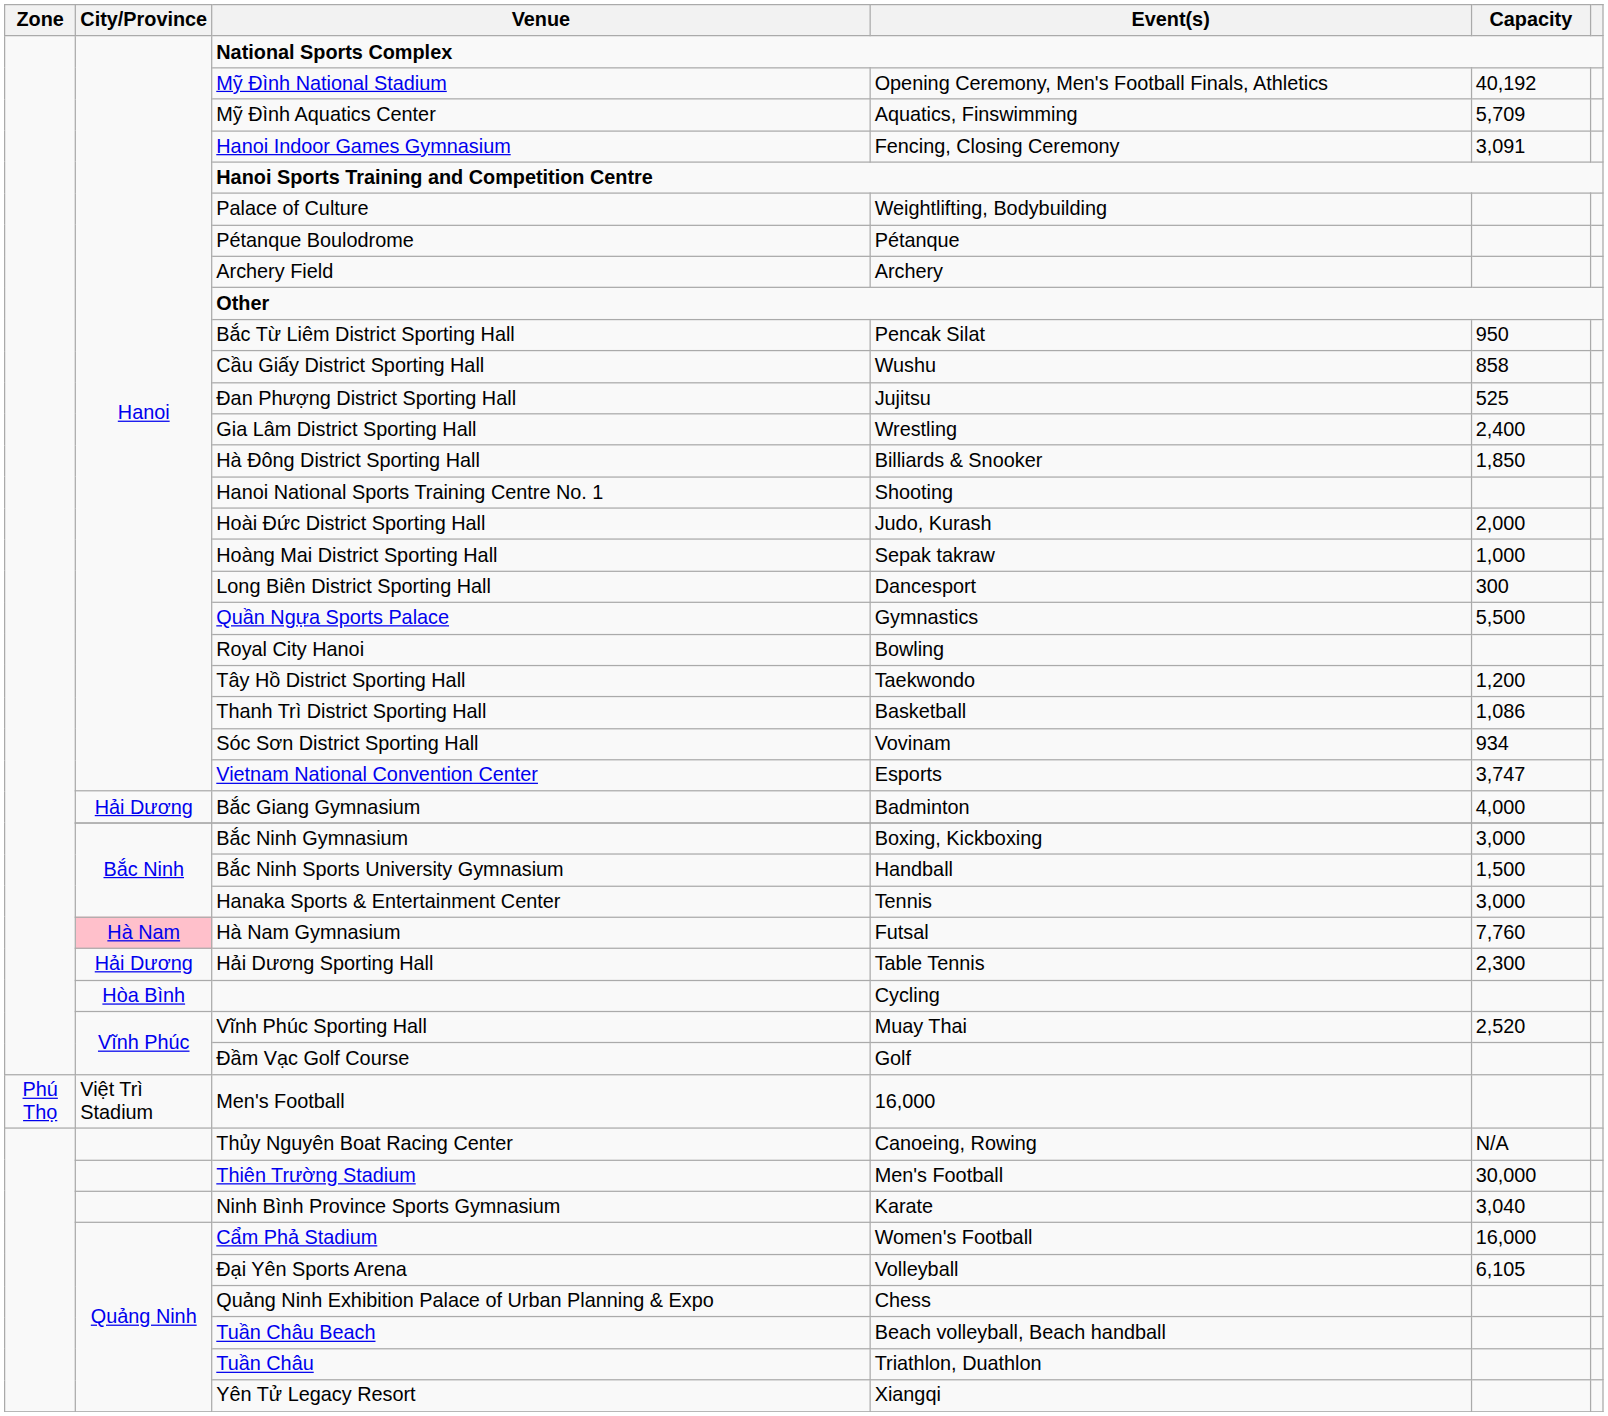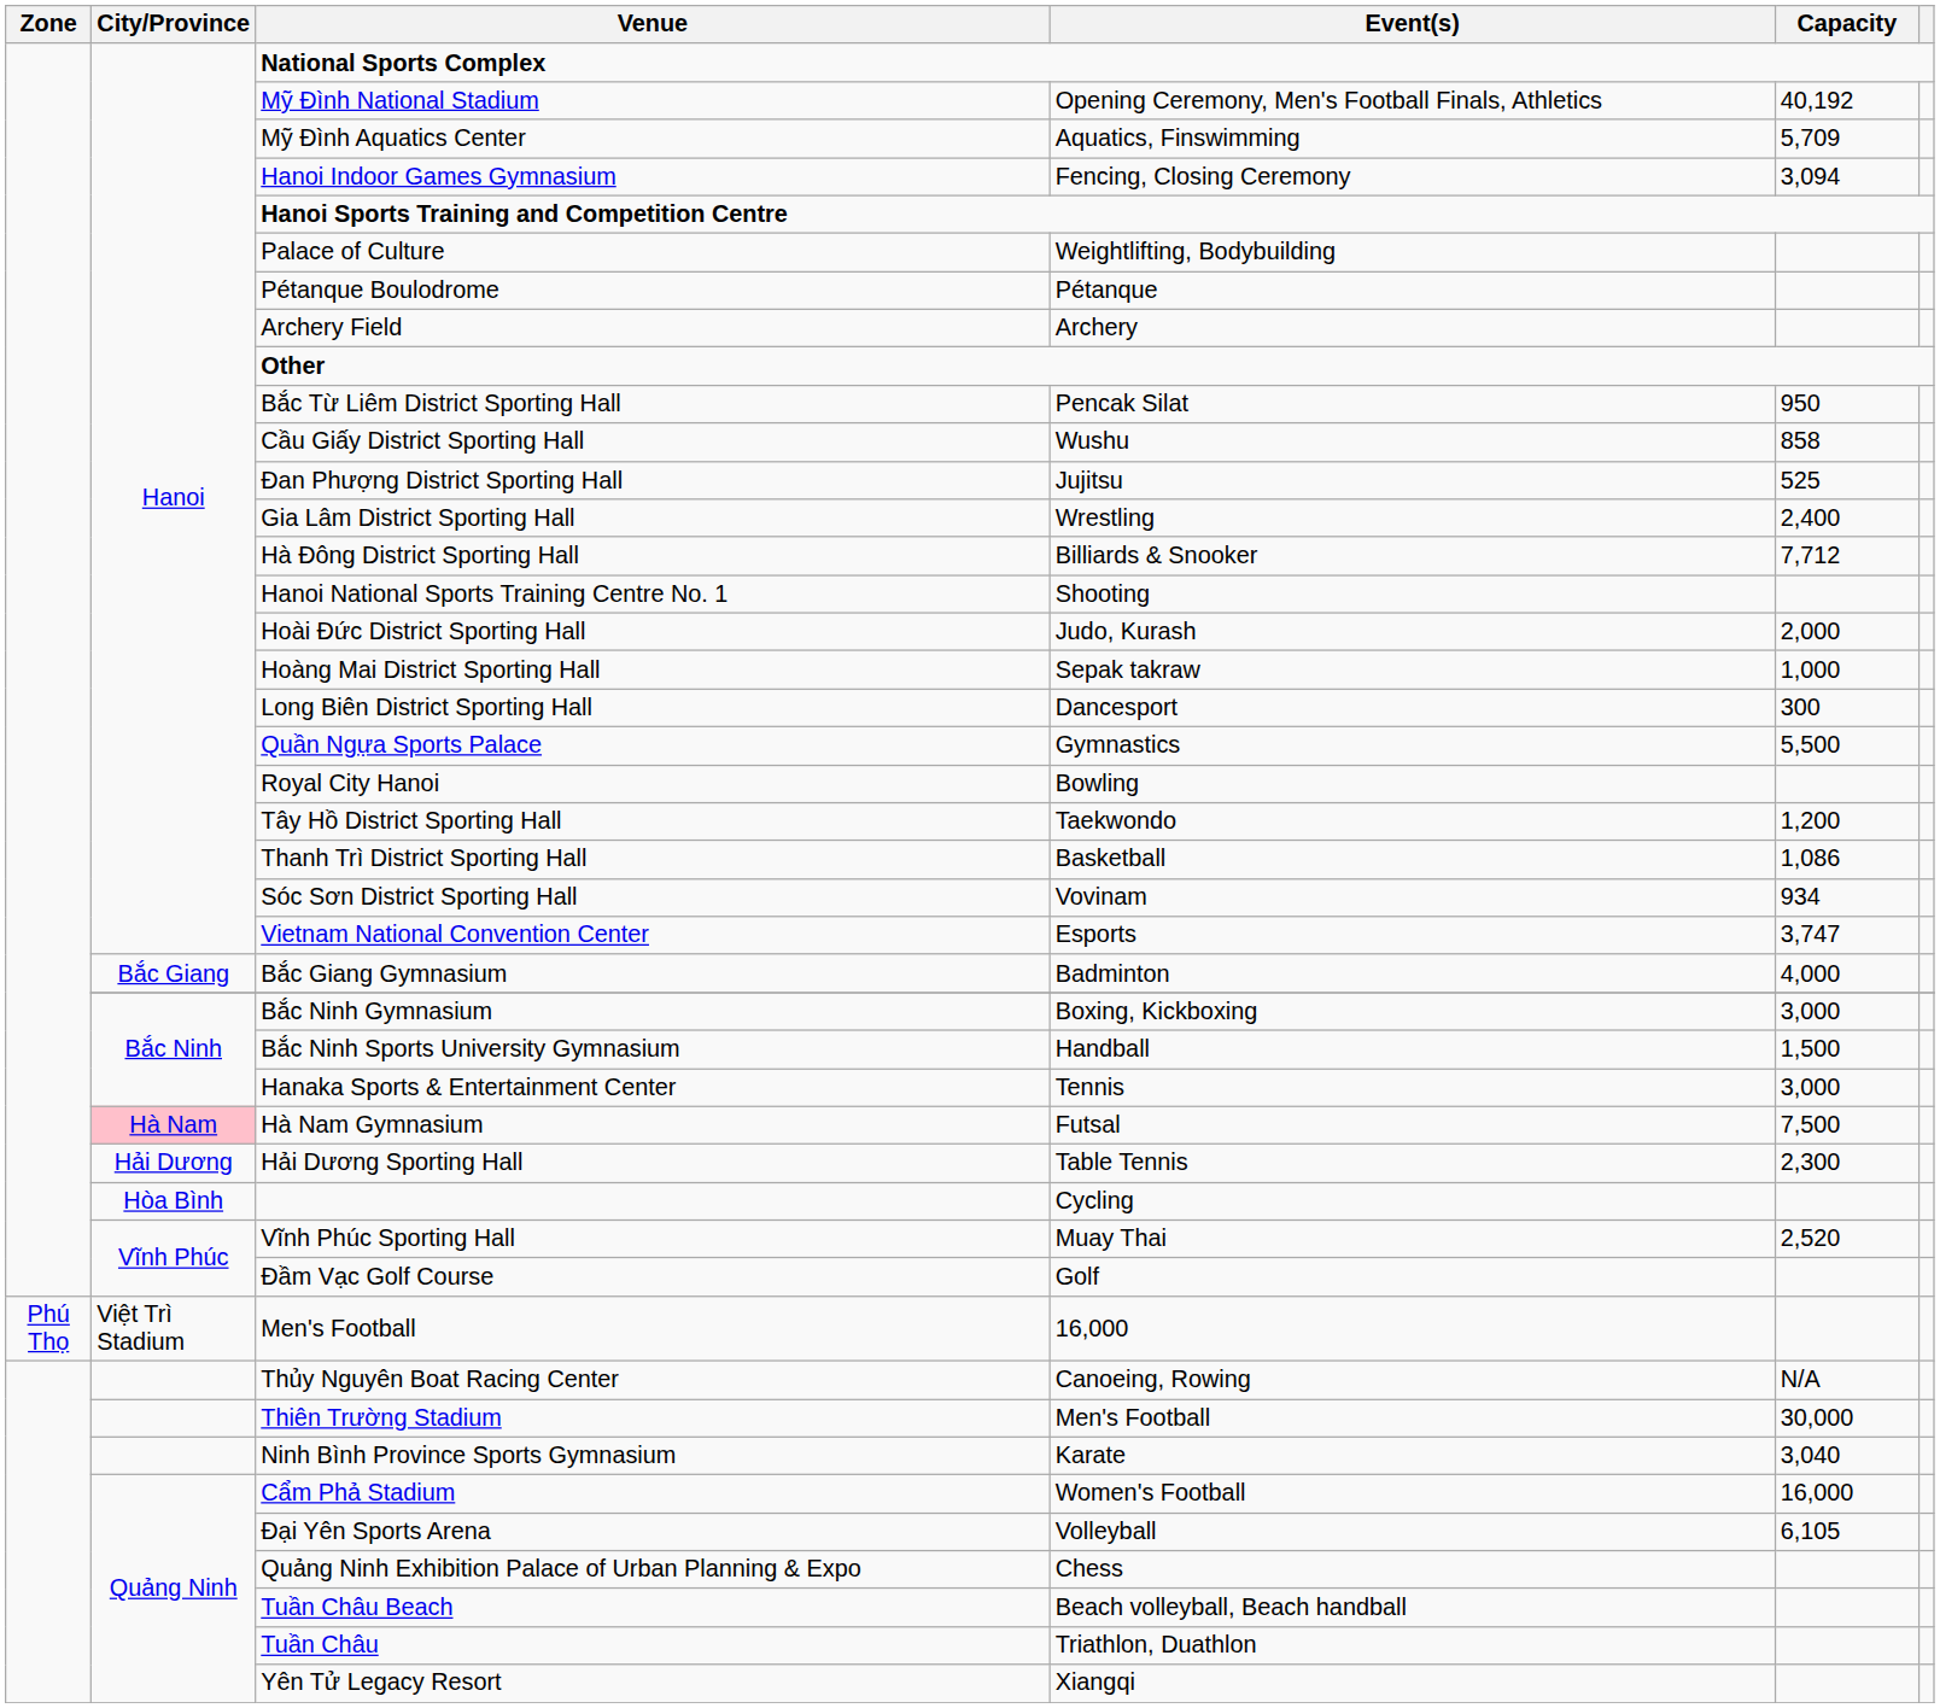 <table class="wikitable" style="width: 65%">
 <tr>
 <th width="50px">Zone</th>
 <th width="80px">City/Province</th>
 <th>Venue</th>
 <th>Event(s)</th>
 <th>Capacity</th>
 <th></th>
 </tr>
 <tr>
 <td rowspan="34" align="center"></td>
 <td rowspan="24" align="center"><a href='#'>Hanoi</a></td>
 <td colspan="4"><strong>National Sports Complex</strong></td>
 </tr>
 <tr>
 <td><a href='#'>Mỹ Đình National Stadium</a></td>
 <td>Opening Ceremony, Men's Football Finals, Athletics</td>
 <td>40,192</td>
 <td></td>
 </tr>
 <tr>
 <td>Mỹ Đình Aquatics Center</td>
 <td>Aquatics, Finswimming</td>
 <td>5,709</td>
 <td></td>
 </tr>
 <tr>
 <td><a href='#'>Hanoi Indoor Games Gymnasium</a></td>
 <td>Fencing, Closing Ceremony</td>
-<td>3,091</td>
+<td>3,094</td>
 <td></td>
 </tr>
 <tr>
 <td colspan="4"><strong>Hanoi Sports Training and Competition Centre</strong></td>
 </tr>
 <tr>
 <td>Palace of Culture</td>
 <td>Weightlifting, Bodybuilding</td>
 <td></td>
 <td></td>
 </tr>
 <tr>
 <td>Pétanque Boulodrome</td>
 <td>Pétanque</td>
 <td></td>
 <td></td>
 </tr>
 <tr>
 <td>Archery Field</td>
 <td>Archery</td>
 <td></td>
 <td></td>
 </tr>
 <tr>
 <td colspan="4"><strong>Other</strong></td>
 </tr>
 <tr>
 <td>Bắc Từ Liêm District Sporting Hall</td>
 <td>Pencak Silat</td>
 <td>950</td>
 <td></td>
 </tr>
 <tr>
 <td>Cầu Giấy District Sporting Hall</td>
 <td>Wushu</td>
 <td>858</td>
 <td></td>
 </tr>
 <tr>
 <td>Đan Phượng District Sporting Hall</td>
 <td>Jujitsu</td>
 <td>525</td>
 <td></td>
 </tr>
 <tr>
 <td>Gia Lâm District Sporting Hall</td>
 <td>Wrestling</td>
 <td>2,400</td>
 <td></td>
 </tr>
 <tr>
 <td>Hà Đông District Sporting Hall</td>
 <td>Billiards & Snooker</td>
-<td>1,850</td>
+<td>7,712</td>
 <td></td>
 </tr>
 <tr>
 <td>Hanoi National Sports Training Centre No. 1</td>
 <td>Shooting</td>
 <td></td>
 <td></td>
 </tr>
 <tr>
 <td>Hoài Đức District Sporting Hall</td>
 <td>Judo, Kurash</td>
 <td>2,000</td>
 <td></td>
 </tr>
 <tr>
 <td>Hoàng Mai District Sporting Hall</td>
 <td>Sepak takraw</td>
 <td>1,000</td>
 <td></td>
 </tr>
 <tr>
 <td>Long Biên District Sporting Hall</td>
 <td>Dancesport</td>
 <td>300</td>
 <td></td>
 </tr>
 <tr>
 <td><a href='#'>Quần Ngựa Sports Palace</a></td>
 <td>Gymnastics</td>
 <td>5,500</td>
 <td></td>
 </tr>
 <tr>
 <td>Royal City Hanoi</td>
 <td>Bowling</td>
 <td></td>
 <td></td>
 </tr>
 <tr>
 <td>Tây Hồ District Sporting Hall</td>
 <td>Taekwondo</td>
 <td>1,200</td>
 <td></td>
 </tr>
 <tr>
 <td>Thanh Trì District Sporting Hall</td>
 <td>Basketball</td>
 <td>1,086</td>
 <td></td>
 </tr>
 <tr>
 <td>Sóc Sơn District Sporting Hall</td>
 <td>Vovinam</td>
 <td>934</td>
 <td></td>
 </tr>
 <tr>
 <td><a href='#'>Vietnam National Convention Center</a></td>
 <td>Esports</td>
 <td>3,747</td>
 <td></td>
 </tr>
 <tr>
-<td align="center"><a href='#'>Hải Dương</a></td>
+<td align="center"><a href='#'>Bắc Giang</a></td>
 <td>Bắc Giang Gymnasium</td>
 <td>Badminton</td>
 <td>4,000</td>
 <td></td>
 </tr>
 <tr>
 </tr>
 <tr>
 <td rowspan="3" align="center"><a href='#'>Bắc Ninh</a></td>
 <td>Bắc Ninh Gymnasium</td>
 <td>Boxing, Kickboxing</td>
 <td>3,000</td>
 <td></td>
 </tr>
 <tr>
 <td>Bắc Ninh Sports University Gymnasium</td>
 <td>Handball</td>
 <td>1,500</td>
 <td></td>
 </tr>
 <tr>
 <td>Hanaka Sports & Entertainment Center</td>
 <td>Tennis</td>
 <td>3,000</td>
 <td></td>
 </tr>
 <tr>
 <td align="center" align="center" style="background: pink;"><a href='#'>Hà Nam</a></td>
 <td>Hà Nam Gymnasium</td>
 <td>Futsal</td>
-<td>7,760</td>
+<td>7,500</td>
 <td></td>
 </tr>
 <tr>
 <td align="center"><a href='#'>Hải Dương</a></td>
 <td>Hải Dương Sporting Hall</td>
 <td>Table Tennis</td>
 <td>2,300</td>
 <td></td>
 </tr>
 <tr>
 <td align="center"><a href='#'>Hòa Bình</a></td>
 <td></td>
 <td>Cycling</td>
 <td></td>
 <td></td>
 </tr>
 <tr>
 <td rowspan="2" align="center"><a href='#'>Vĩnh Phúc</a></td>
 <td>Vĩnh Phúc Sporting Hall</td>
 <td>Muay Thai</td>
 <td>2,520</td>
 <td></td>
 </tr>
 <tr>
 <td>Đầm Vạc Golf Course</td>
 <td>Golf</td>
 <td></td>
 <td></td>
 </tr>
 <tr>
 <td align="center"><a href='#'>Phú Thọ</a></td>
 <td>Việt Trì Stadium</td>
 <td>Men's Football</td>
 <td>16,000</td>
 <td></td>
 </tr>
 <tr>
 <td rowspan="9" align="center"></td>
 <td></td>
 <td>Thủy Nguyên Boat Racing Center</td>
 <td>Canoeing, Rowing</td>
 <td>N/A</td>
 <td></td>
 </tr>
 <tr>
 <td></td>
 <td><a href='#'>Thiên Trường Stadium</a></td>
 <td>Men's Football</td>
 <td>30,000</td>
 <td></td>
 </tr>
 <tr>
 <td></td>
 <td>Ninh Bình Province Sports Gymnasium</td>
 <td>Karate</td>
 <td>3,040</td>
 <td></td>
 </tr>
 <tr>
 <td rowspan="6" align="center"><a href='#'>Quảng Ninh</a></td>
 <td><a href='#'>Cẩm Phả Stadium</a></td>
 <td>Women's Football</td>
 <td>16,000</td>
 <td></td>
 </tr>
 <tr>
 <td>Đại Yên Sports Arena</td>
 <td>Volleyball</td>
 <td>6,105</td>
 <td></td>
 </tr>
 <tr>
 <td>Quảng Ninh Exhibition Palace of Urban Planning & Expo</td>
 <td>Chess</td>
 <td></td>
 <td></td>
 </tr>
 <tr>
 <td><a href='#'>Tuần Châu Beach</a></td>
 <td>Beach volleyball, Beach handball</td>
 <td></td>
 <td></td>
 </tr>
 <tr>
 <td><a href='#'>Tuần Châu</a></td>
 <td>Triathlon, Duathlon</td>
 <td></td>
 <td></td>
 </tr>
 <tr>
 <td>Yên Tử Legacy Resort</td>
 <td>Xiangqi</td>
 <td></td>
 <td></td>
 </tr>
 <tr>
 </tr>
 </table>
